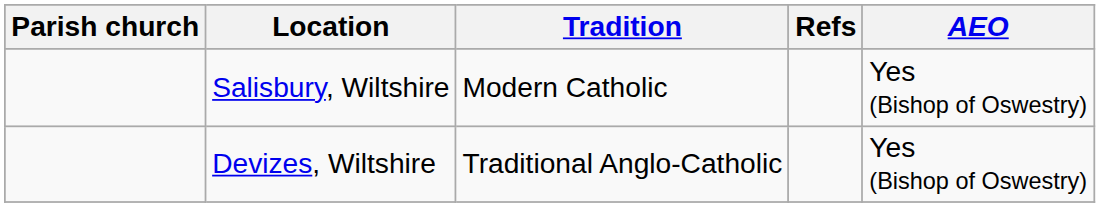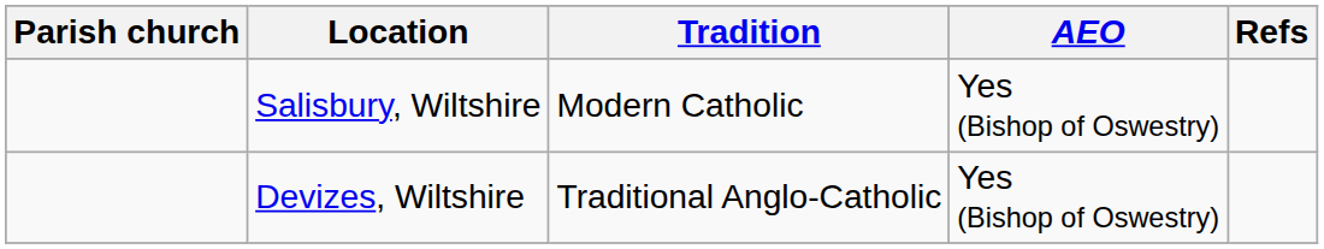 <table class="wikitable sortable">
 <tr>
 <th>Parish church</th>
 <th>Location</th>
 <th><a href='#'>Tradition</a></th>
+<th><em><a href='#'>AEO</a></em></th>
 <th>Refs</th>
-<th><em><a href='#'>AEO</a></em></th>
 </tr>
 <tr>
 <td></td>
 <td><a href='#'>Salisbury</a>, Wiltshire</td>
 <td>Modern Catholic</td>
+<td>Yes <br> <small>(Bishop of Oswestry)</small></td>
 <td></td>
-<td>Yes <br> <small>(Bishop of Oswestry)</small></td>
 </tr>
 <tr>
 <td></td>
 <td><a href='#'>Devizes</a>, Wiltshire</td>
 <td>Traditional Anglo-Catholic</td>
+<td>Yes <br> <small>(Bishop of Oswestry)</small></td>
 <td></td>
-<td>Yes <br> <small>(Bishop of Oswestry)</small></td>
 </tr>
 </table>
